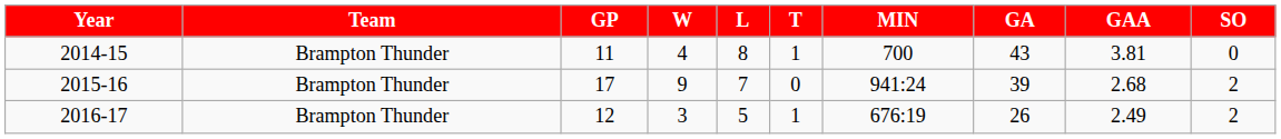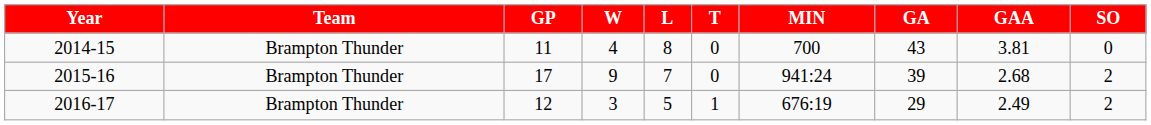 <table class="wikitable" style="width:80%;">
 <tr style="text-align:center; background:red; color:#FFFFFF;">
 <td><strong>Year</strong></td>
 <td><strong>Team</strong></td>
 <td><strong>GP</strong></td>
 <td><strong>W</strong></td>
 <td><strong>L</strong></td>
 <td><strong>T</strong></td>
 <td><strong>MIN</strong></td>
 <td><strong>GA</strong></td>
 <td><strong>GAA</strong></td>
 <td><strong>SO</strong></td>
 </tr>
 <tr style="text-align:center;" bgcolor="">
 <td>2014-15</td>
 <td>Brampton Thunder</td>
 <td>11</td>
 <td>4</td>
 <td>8</td>
-<td>1</td>
+<td>0</td>
 <td>700</td>
 <td>43</td>
 <td>3.81</td>
 <td>0</td>
 </tr>
 <tr style="text-align:center;" bgcolor="">
 <td>2015-16</td>
 <td>Brampton Thunder</td>
 <td>17</td>
 <td>9</td>
 <td>7</td>
 <td>0</td>
 <td>941:24</td>
 <td>39</td>
 <td>2.68</td>
 <td>2</td>
 </tr>
 <tr style="text-align:center;" bgcolor="">
 <td>2016-17 </td>
 <td>Brampton Thunder</td>
 <td>12</td>
 <td>3</td>
 <td>5</td>
 <td>1</td>
 <td>676:19</td>
-<td>26</td>
+<td>29</td>
 <td>2.49</td>
 <td>2</td>
 </tr>
 </table>
